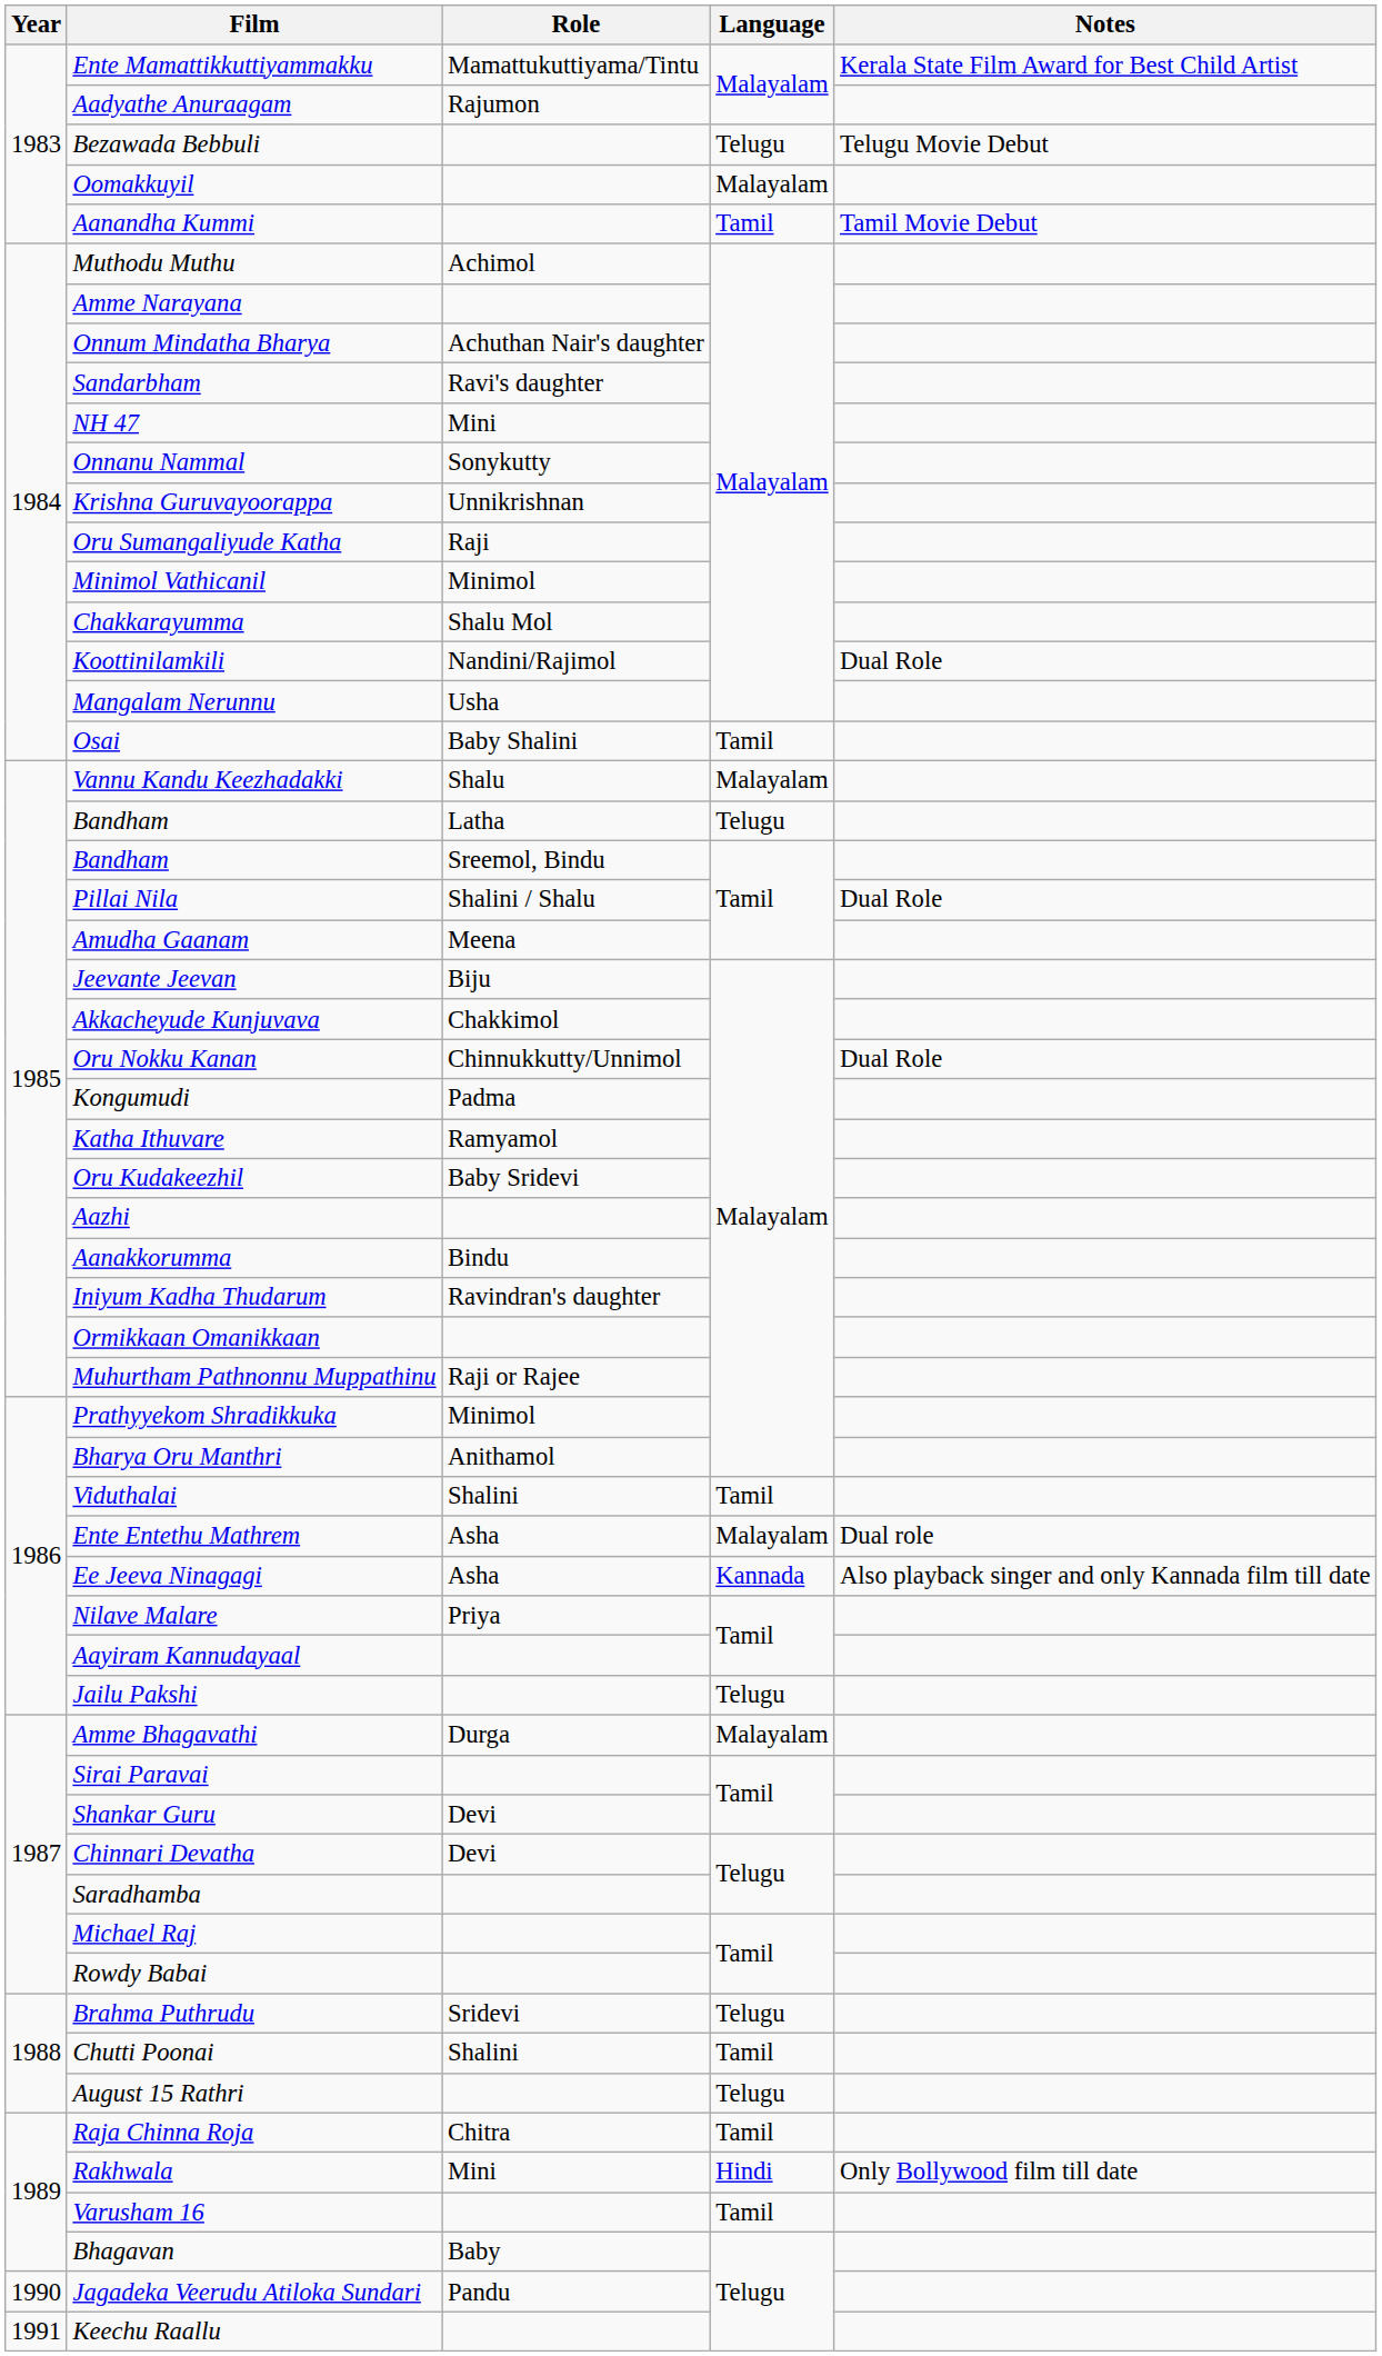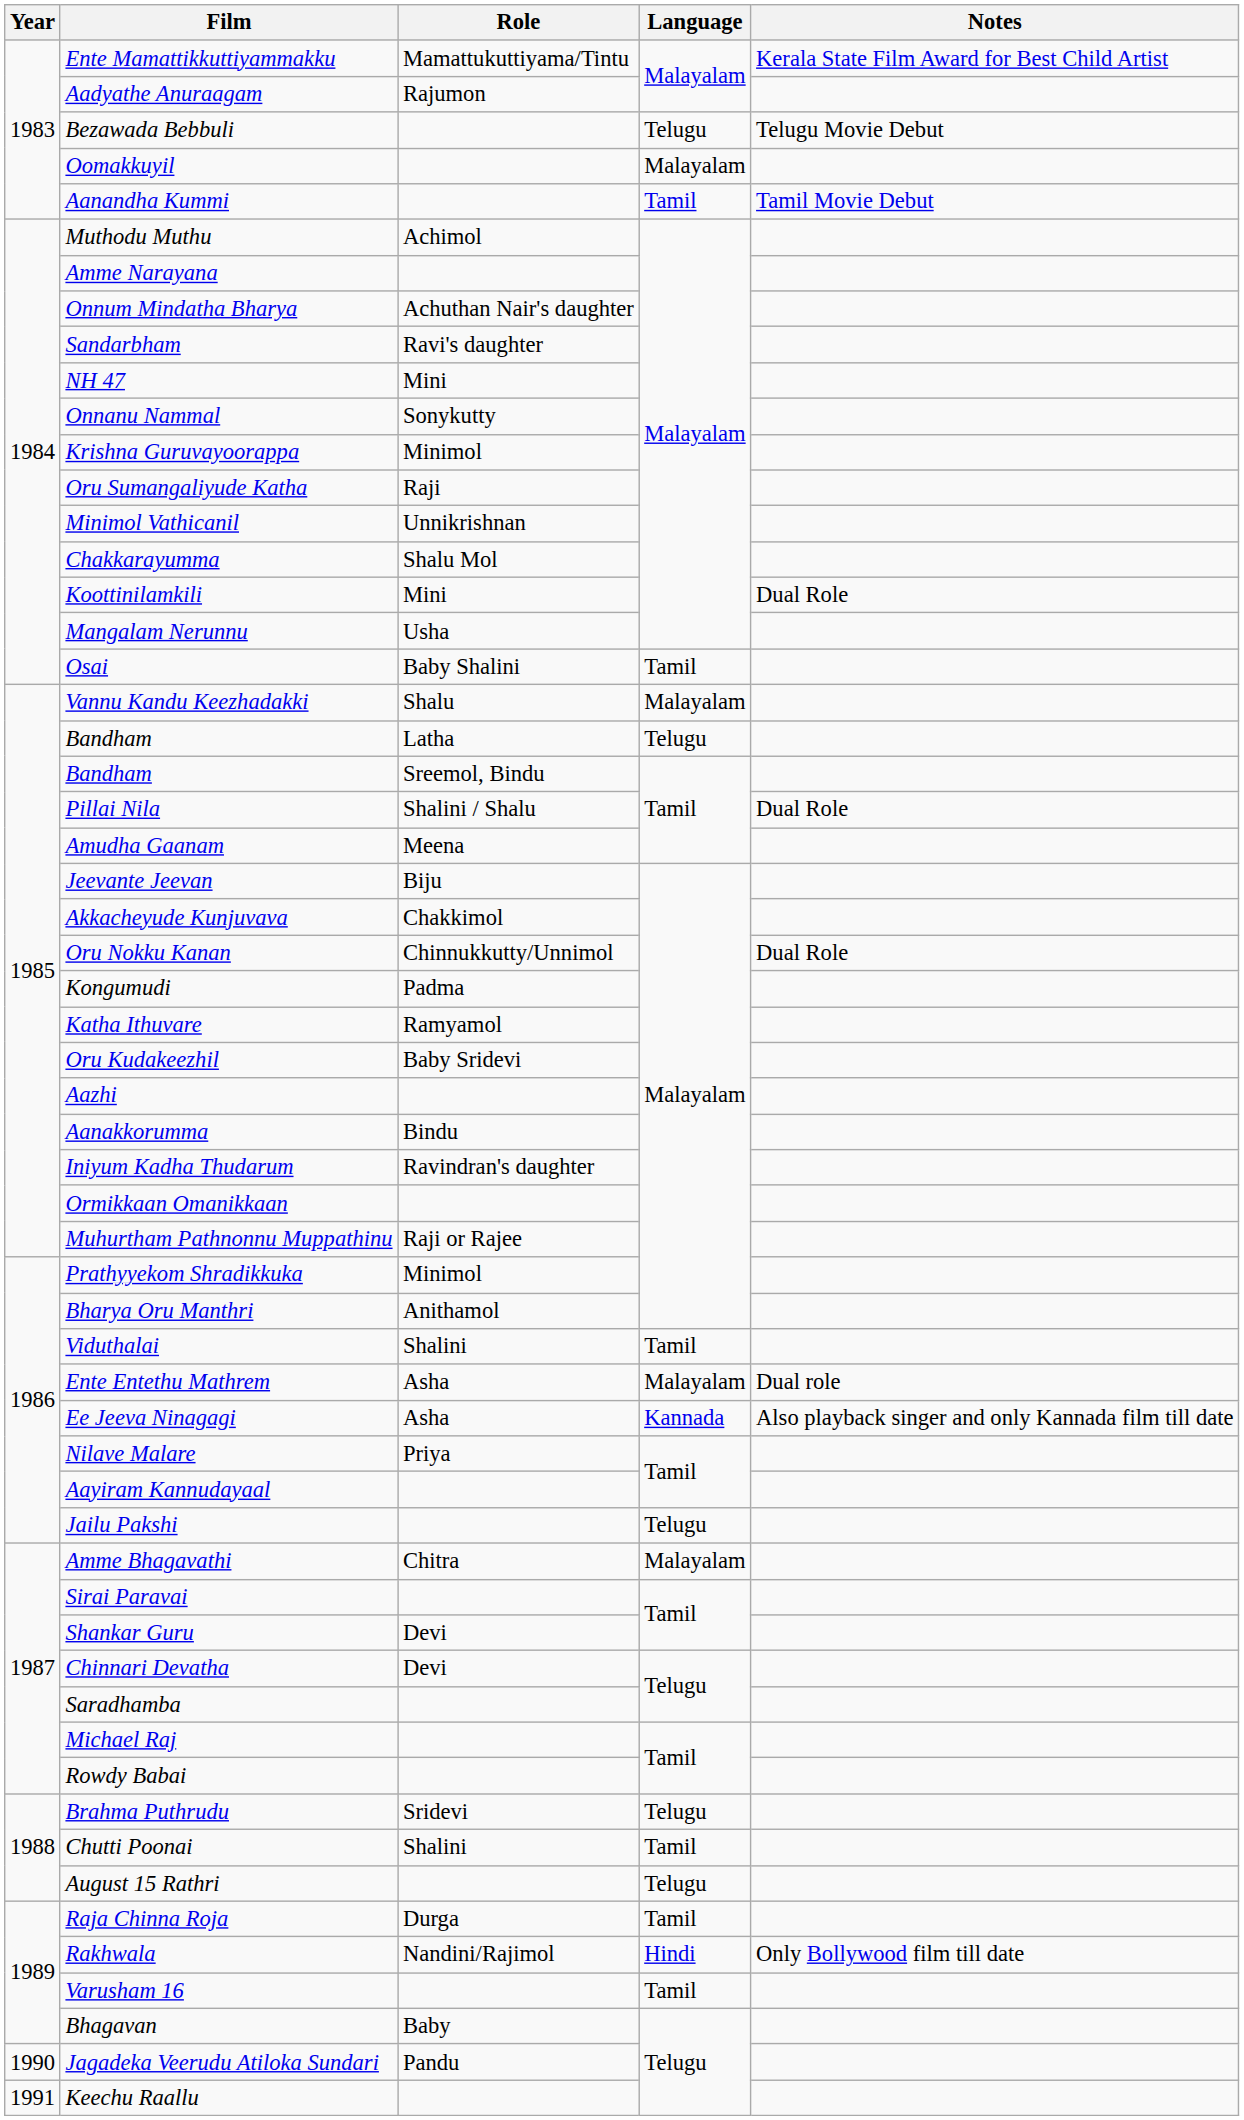 <table class="wikitable sortable">
 <tr>
 <th>Year</th>
 <th>Film</th>
 <th>Role</th>
 <th>Language</th>
 <th>Notes</th>
 </tr>
 <tr>
 <td rowspan="5">1983</td>
 <td><em><a href='#'>Ente Mamattikkuttiyammakku</a></em></td>
 <td>Mamattukuttiyama/Tintu</td>
 <td rowspan="2"><a href='#'>Malayalam</a></td>
 <td><a href='#'>Kerala State Film Award for Best Child Artist</a></td>
 </tr>
 <tr>
 <td><em><a href='#'>Aadyathe Anuraagam</a></em></td>
 <td>Rajumon</td>
 <td></td>
 </tr>
 <tr>
 <td><em>Bezawada Bebbuli</em></td>
 <td></td>
 <td>Telugu</td>
 <td>Telugu Movie Debut</td>
 </tr>
 <tr>
 <td><em><a href='#'>Oomakkuyil</a></em></td>
 <td></td>
 <td>Malayalam</td>
 <td></td>
 </tr>
 <tr>
 <td><em><a href='#'>Aanandha Kummi</a></em></td>
 <td></td>
 <td><a href='#'>Tamil</a></td>
 <td><a href='#'>Tamil Movie Debut</a></td>
 </tr>
 <tr>
 <td rowspan="13">1984</td>
 <td><em>Muthodu Muthu</em></td>
 <td>Achimol</td>
 <td rowspan="12"><a href='#'>Malayalam</a></td>
 </tr>
 <tr>
 <td><em><a href='#'>Amme Narayana</a></em></td>
 <td></td>
 <td></td>
 </tr>
 <tr>
 <td><em><a href='#'>Onnum Mindatha Bharya</a></em></td>
 <td>Achuthan Nair's daughter</td>
 <td></td>
 </tr>
 <tr>
 <td><em><a href='#'>Sandarbham</a></em></td>
 <td>Ravi's daughter</td>
 <td></td>
 </tr>
 <tr>
 <td><em><a href='#'>NH 47</a></em></td>
 <td>Mini</td>
 <td></td>
 </tr>
 <tr>
 <td><em><a href='#'>Onnanu Nammal</a></em></td>
 <td>Sonykutty</td>
 <td></td>
 </tr>
 <tr>
 <td><em><a href='#'>Krishna Guruvayoorappa</a></em></td>
-<td>Unnikrishnan</td>
+<td>Minimol</td>
 <td></td>
 </tr>
 <tr>
 <td><em><a href='#'>Oru Sumangaliyude Katha</a></em></td>
 <td>Raji</td>
 <td></td>
 </tr>
 <tr>
 <td><em><a href='#'>Minimol Vathicanil</a></em></td>
-<td>Minimol</td>
+<td>Unnikrishnan</td>
 <td></td>
 </tr>
 <tr>
 <td><em><a href='#'>Chakkarayumma</a></em></td>
 <td>Shalu Mol</td>
 <td></td>
 </tr>
 <tr>
 <td><em><a href='#'>Koottinilamkili</a></em></td>
-<td>Nandini/Rajimol</td>
+<td>Mini</td>
 <td>Dual Role</td>
 </tr>
 <tr>
 <td><em><a href='#'>Mangalam Nerunnu</a></em></td>
 <td>Usha</td>
 <td></td>
 </tr>
 <tr>
 <td><em><a href='#'>Osai</a></em></td>
 <td>Baby Shalini</td>
 <td>Tamil</td>
 <td></td>
 </tr>
 <tr>
 <td rowspan="16">1985</td>
 <td><em><a href='#'>Vannu Kandu Keezhadakki</a></em></td>
 <td>Shalu</td>
 <td>Malayalam</td>
 <td></td>
 </tr>
 <tr>
 <td><em>Bandham</em></td>
 <td>Latha</td>
 <td>Telugu</td>
 <td></td>
 </tr>
 <tr>
 <td><em><a href='#'>Bandham</a></em></td>
 <td>Sreemol, Bindu</td>
 <td rowspan="3">Tamil</td>
 <td></td>
 </tr>
 <tr>
 <td><em><a href='#'>Pillai Nila</a></em></td>
 <td>Shalini / Shalu</td>
 <td>Dual Role</td>
 </tr>
 <tr>
 <td><em><a href='#'>Amudha Gaanam</a></em></td>
 <td>Meena</td>
 <td></td>
 </tr>
 <tr>
 <td><em><a href='#'>Jeevante Jeevan</a></em></td>
 <td>Biju</td>
 <td rowspan="13">Malayalam</td>
 <td></td>
 </tr>
 <tr>
 <td><em><a href='#'>Akkacheyude Kunjuvava</a></em></td>
 <td>Chakkimol</td>
 <td></td>
 </tr>
 <tr>
 <td><em><a href='#'>Oru Nokku Kanan</a></em></td>
 <td>Chinnukkutty/Unnimol</td>
 <td>Dual Role</td>
 </tr>
 <tr>
 <td><em>Kongumudi</em></td>
 <td>Padma</td>
 <td></td>
 </tr>
 <tr>
 <td><em><a href='#'>Katha Ithuvare</a></em></td>
 <td>Ramyamol</td>
 <td></td>
 </tr>
 <tr>
 <td><em><a href='#'>Oru Kudakeezhil</a></em></td>
 <td>Baby Sridevi</td>
 <td></td>
 </tr>
 <tr>
 <td><em><a href='#'>Aazhi</a></em></td>
 <td></td>
 <td></td>
 </tr>
 <tr>
 <td><em><a href='#'>Aanakkorumma</a></em></td>
 <td>Bindu</td>
 <td></td>
 </tr>
 <tr>
 <td><em><a href='#'>Iniyum Kadha Thudarum</a></em></td>
 <td>Ravindran's daughter</td>
 <td></td>
 </tr>
 <tr>
 <td><em><a href='#'>Ormikkaan Omanikkaan</a></em></td>
 <td></td>
 <td></td>
 </tr>
 <tr>
 <td><em><a href='#'>Muhurtham Pathnonnu Muppathinu</a></em></td>
 <td>Raji or Rajee</td>
 <td></td>
 </tr>
 <tr>
 <td rowspan="8">1986</td>
 <td><em><a href='#'>Prathyyekom Shradikkuka</a></em></td>
 <td>Minimol</td>
 <td></td>
 </tr>
 <tr>
 <td><em><a href='#'>Bharya Oru Manthri</a></em></td>
 <td>Anithamol</td>
 <td></td>
 </tr>
 <tr>
 <td><em><a href='#'>Viduthalai</a></em></td>
 <td>Shalini</td>
 <td>Tamil</td>
 <td></td>
 </tr>
 <tr>
 <td><em><a href='#'>Ente Entethu Mathrem</a></em></td>
 <td>Asha</td>
 <td>Malayalam</td>
 <td>Dual role</td>
 </tr>
 <tr>
 <td><em><a href='#'>Ee Jeeva Ninagagi</a></em></td>
 <td>Asha</td>
 <td><a href='#'>Kannada</a></td>
 <td>Also playback singer and only Kannada film till date</td>
 </tr>
 <tr>
 <td><em><a href='#'>Nilave Malare</a></em></td>
 <td>Priya</td>
 <td rowspan="2">Tamil</td>
 <td></td>
 </tr>
 <tr>
 <td><em><a href='#'>Aayiram Kannudayaal</a></em></td>
 <td></td>
 <td></td>
 </tr>
 <tr>
 <td><em><a href='#'>Jailu Pakshi</a></em></td>
 <td></td>
 <td>Telugu</td>
 <td></td>
 </tr>
 <tr>
 <td rowspan="7">1987</td>
 <td><em><a href='#'>Amme Bhagavathi</a></em></td>
-<td>Durga</td>
+<td>Chitra</td>
 <td>Malayalam</td>
 <td></td>
 </tr>
 <tr>
 <td><em><a href='#'>Sirai Paravai</a></em></td>
 <td></td>
 <td rowspan="2">Tamil</td>
 </tr>
 <tr>
 <td><em><a href='#'>Shankar Guru</a></em></td>
 <td>Devi</td>
 <td></td>
 </tr>
 <tr>
 <td><em><a href='#'>Chinnari Devatha</a></em></td>
 <td>Devi</td>
 <td rowspan="2">Telugu</td>
 <td></td>
 </tr>
 <tr>
 <td><em>Saradhamba</em></td>
 <td></td>
 <td></td>
 </tr>
 <tr>
 <td><em><a href='#'>Michael Raj</a></em></td>
 <td></td>
 <td rowspan="2">Tamil</td>
 </tr>
 <tr>
 <td><em>Rowdy Babai</em></td>
 <td></td>
 <td></td>
 </tr>
 <tr>
 <td rowspan="3">1988</td>
 <td><em><a href='#'>Brahma Puthrudu</a></em></td>
 <td>Sridevi</td>
 <td>Telugu</td>
 <td></td>
 </tr>
 <tr>
 <td><em>Chutti Poonai</em></td>
 <td>Shalini</td>
 <td>Tamil</td>
 <td></td>
 </tr>
 <tr>
 <td><em> August 15 Rathri </em></td>
 <td></td>
 <td>Telugu</td>
 <td></td>
 </tr>
 <tr>
 <td rowspan="4">1989</td>
 <td><em><a href='#'>Raja Chinna Roja</a></em></td>
-<td>Chitra</td>
+<td>Durga</td>
 <td>Tamil</td>
 <td></td>
 </tr>
 <tr>
 <td><em><a href='#'>Rakhwala</a></em></td>
-<td>Mini</td>
+<td>Nandini/Rajimol</td>
 <td><a href='#'>Hindi</a></td>
 <td>Only <a href='#'>Bollywood</a> film till date</td>
 </tr>
 <tr>
 <td><em><a href='#'>Varusham 16</a></em></td>
 <td></td>
 <td>Tamil</td>
 <td></td>
 </tr>
 <tr>
 <td><em>Bhagavan</em></td>
 <td>Baby</td>
 <td rowspan="3">Telugu</td>
 <td></td>
 </tr>
 <tr>
 <td>1990</td>
 <td><em><a href='#'>Jagadeka Veerudu Atiloka Sundari</a></em></td>
 <td>Pandu</td>
 <td></td>
 </tr>
 <tr>
 <td>1991</td>
 <td><em>Keechu Raallu</em></td>
 <td></td>
 <td></td>
 </tr>
 </table>
